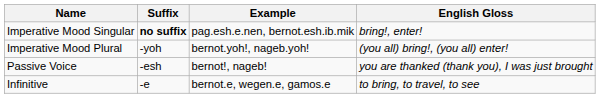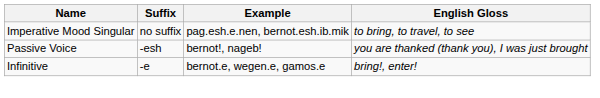 <table class="wikitable">
 <tr>
 <th>Name</th>
 <th>Suffix</th>
 <th>Example</th>
 <th>English Gloss</th>
 </tr>
 <tr>
 <td>Imperative Mood Singular</td>
-<td><strong>no suffix</strong></td>
+<td>no suffix</td>
 <td>pag.esh.e.nen, bernot.esh.ib.mik</td>
-<td><em>bring!, enter!</em></td>
-</tr>
-<tr>
-<td>Imperative Mood Plural</td>
-<td>-yoh</td>
-<td>bernot.yoh!, nageb.yoh!</td>
-<td><em>(you all) bring!, (you all) enter!</em></td>
+<td><em>to bring, to travel, to see</em></td>
 </tr>
 <tr>
 <td>Passive Voice</td>
 <td>-esh</td>
 <td>bernot!, nageb!</td>
 <td><em>you are thanked (thank you), I was just brought</em></td>
 </tr>
 <tr>
 <td>Infinitive</td>
 <td>-e</td>
 <td>bernot.e, wegen.e, gamos.e</td>
-<td><em>to bring, to travel, to see</em></td>
+<td><em>bring!, enter!</em></td>
 </tr>
 </table>
